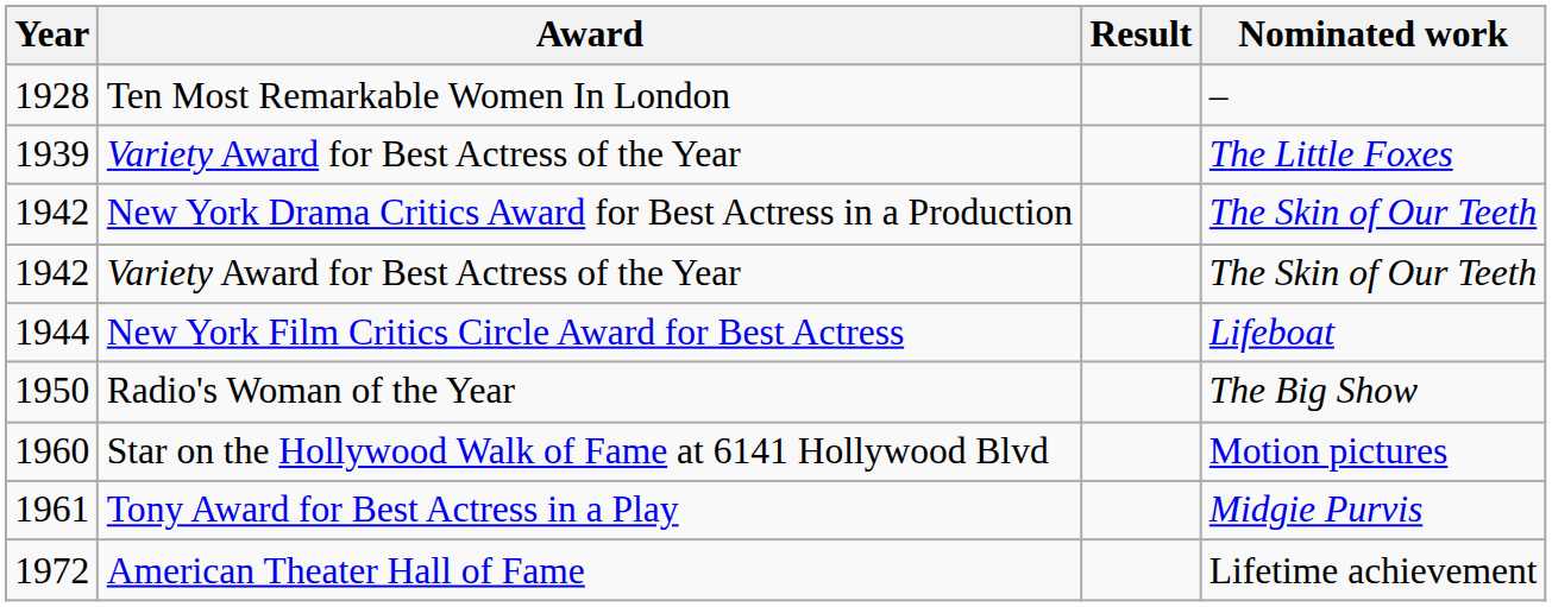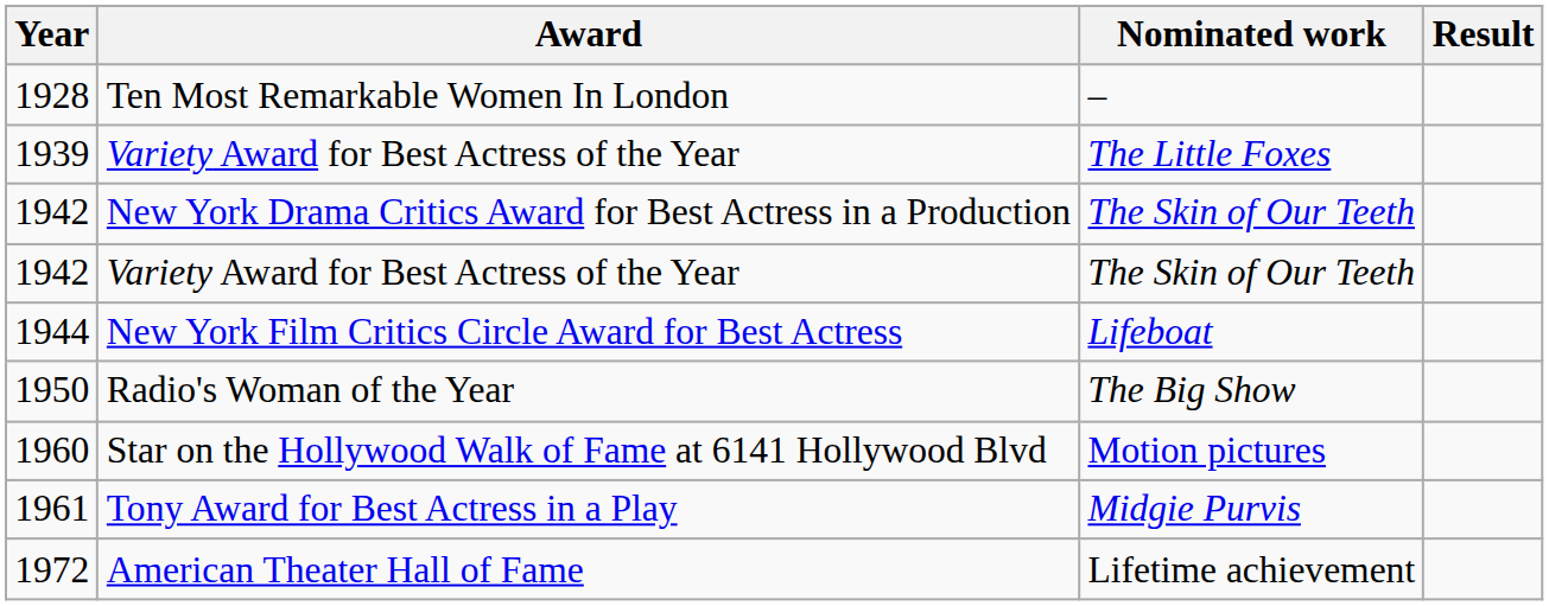 <table class="wikitable sortable">
 <tr>
 <th>Year</th>
 <th>Award</th>
+<th>Nominated work</th>
 <th>Result</th>
-<th>Nominated work</th>
 </tr>
 <tr>
 <td>1928</td>
 <td>Ten Most Remarkable Women In London</td>
+<td>–</td>
 <td></td>
-<td>–</td>
 </tr>
 <tr>
 <td>1939</td>
 <td><a href='#'><em>Variety</em> Award</a> for Best Actress of the Year</td>
+<td><em><a href='#'>The Little Foxes</a></em></td>
 <td></td>
-<td><em><a href='#'>The Little Foxes</a></em></td>
 </tr>
 <tr>
 <td>1942</td>
 <td><a href='#'>New York Drama Critics Award</a> for Best Actress in a Production</td>
+<td><em><a href='#'>The Skin of Our Teeth</a></em></td>
 <td></td>
-<td><em><a href='#'>The Skin of Our Teeth</a></em></td>
 </tr>
 <tr>
 <td>1942</td>
 <td><em>Variety</em> Award for Best Actress of the Year</td>
+<td><em>The Skin of Our Teeth</em></td>
 <td></td>
-<td><em>The Skin of Our Teeth</em></td>
 </tr>
 <tr>
 <td>1944</td>
 <td><a href='#'>New York Film Critics Circle Award for Best Actress</a></td>
+<td><a href='#'><em>Lifeboat</em></a></td>
 <td></td>
-<td><a href='#'><em>Lifeboat</em></a></td>
 </tr>
 <tr>
 <td>1950</td>
 <td>Radio's Woman of the Year</td>
+<td><em>The Big Show</em></td>
 <td></td>
-<td><em>The Big Show</em></td>
 </tr>
 <tr>
 <td>1960</td>
 <td>Star on the <a href='#'>Hollywood Walk of Fame</a> at 6141 Hollywood Blvd</td>
+<td><a href='#'>Motion pictures</a></td>
 <td></td>
-<td><a href='#'>Motion pictures</a></td>
 </tr>
 <tr>
 <td>1961</td>
 <td><a href='#'>Tony Award for Best Actress in a Play</a></td>
+<td><em><a href='#'>Midgie Purvis</a></em></td>
 <td></td>
-<td><em><a href='#'>Midgie Purvis</a></em></td>
 </tr>
 <tr>
 <td>1972</td>
 <td><a href='#'>American Theater Hall of Fame</a></td>
+<td>Lifetime achievement</td>
 <td></td>
-<td>Lifetime achievement</td>
 </tr>
 </table>
